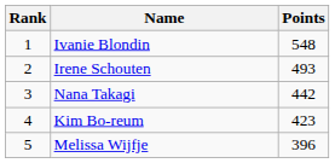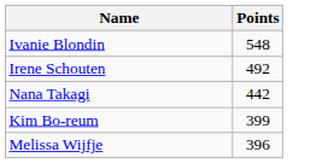 <table class="wikitable" border="1" style="text-align:center">
 <tr>
-<th width=30>Rank</th>
 <th width=220>Name</th>
 <th width=25>Points</th>
 </tr>
 <tr>
-<td>1</td>
 <td align="left"> <a href='#'>Ivanie Blondin</a></td>
 <td>548</td>
 </tr>
 <tr>
-<td>2</td>
 <td align="left"> <a href='#'>Irene Schouten</a></td>
-<td>493</td>
+<td>492</td>
 </tr>
 <tr>
-<td>3</td>
 <td align="left"> <a href='#'>Nana Takagi</a></td>
 <td>442</td>
 </tr>
 <tr>
-<td>4</td>
 <td align="left"> <a href='#'>Kim Bo-reum</a></td>
-<td>423</td>
+<td>399</td>
 </tr>
 <tr>
-<td>5</td>
 <td align="left"> <a href='#'>Melissa Wijfje</a></td>
 <td>396</td>
 </tr>
 </table>
